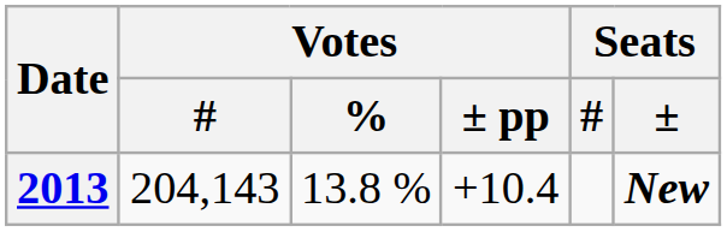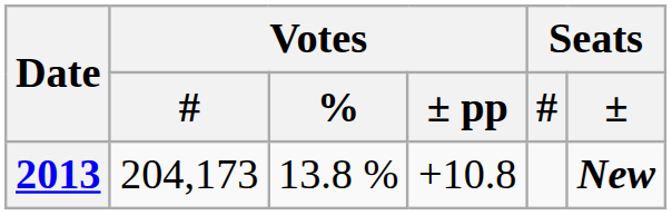 <table class="wikitable">
 <tr>
 <th rowspan="2">Date</th>
 <th colspan="3">Votes</th>
 <th colspan="2">Seats</th>
 </tr>
 <tr>
 <th>#</th>
 <th>%</th>
 <th>± pp</th>
 <th>#</th>
 <th>±</th>
 </tr>
 <tr>
 <th><a href='#'>2013</a></th>
-<td>204,143</td>
+<td>204,173</td>
 <td>13.8 %</td>
-<td>+10.4</td>
+<td>+10.8</td>
 <td></td>
 <td><strong><em>New</em></strong></td>
 </tr>
 </table>
